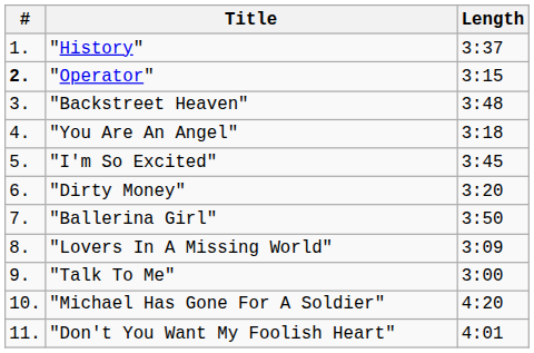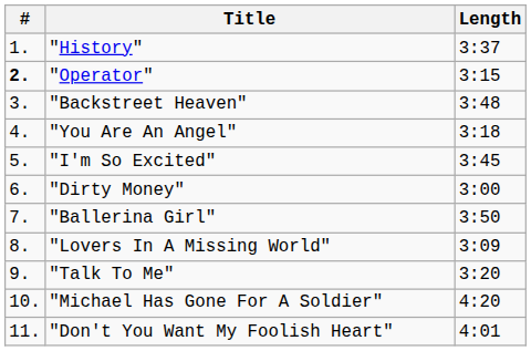 <table class="wikitable">
 <tr>
 <th>#</th>
 <th width="300">Title</th>
 <th>Length</th>
 </tr>
 <tr>
 <td>1.</td>
 <td>"<a href='#'>History</a>"</td>
 <td>3:37</td>
 </tr>
 <tr>
 <td><strong>2.</strong></td>
 <td>"<a href='#'>Operator</a>"</td>
 <td>3:15</td>
 </tr>
 <tr>
 <td>3.</td>
 <td>"Backstreet Heaven"</td>
 <td>3:48</td>
 </tr>
 <tr>
 <td>4.</td>
 <td>"You Are An Angel"</td>
 <td>3:18</td>
 </tr>
 <tr>
 <td>5.</td>
 <td>"I'm So Excited"</td>
 <td>3:45</td>
 </tr>
 <tr>
 <td>6.</td>
 <td>"Dirty Money"</td>
-<td>3:20</td>
+<td>3:00</td>
 </tr>
 <tr>
 <td>7.</td>
 <td>"Ballerina Girl"</td>
 <td>3:50</td>
 </tr>
 <tr>
 <td>8.</td>
 <td>"Lovers In A Missing World"</td>
 <td>3:09</td>
 </tr>
 <tr>
 <td>9.</td>
 <td>"Talk To Me"</td>
-<td>3:00</td>
+<td>3:20</td>
 </tr>
 <tr>
 <td>10.</td>
 <td>"Michael Has Gone For A Soldier"</td>
 <td>4:20</td>
 </tr>
 <tr>
 <td>11.</td>
 <td>"Don't You Want My Foolish Heart"</td>
 <td>4:01</td>
 </tr>
 </table>
